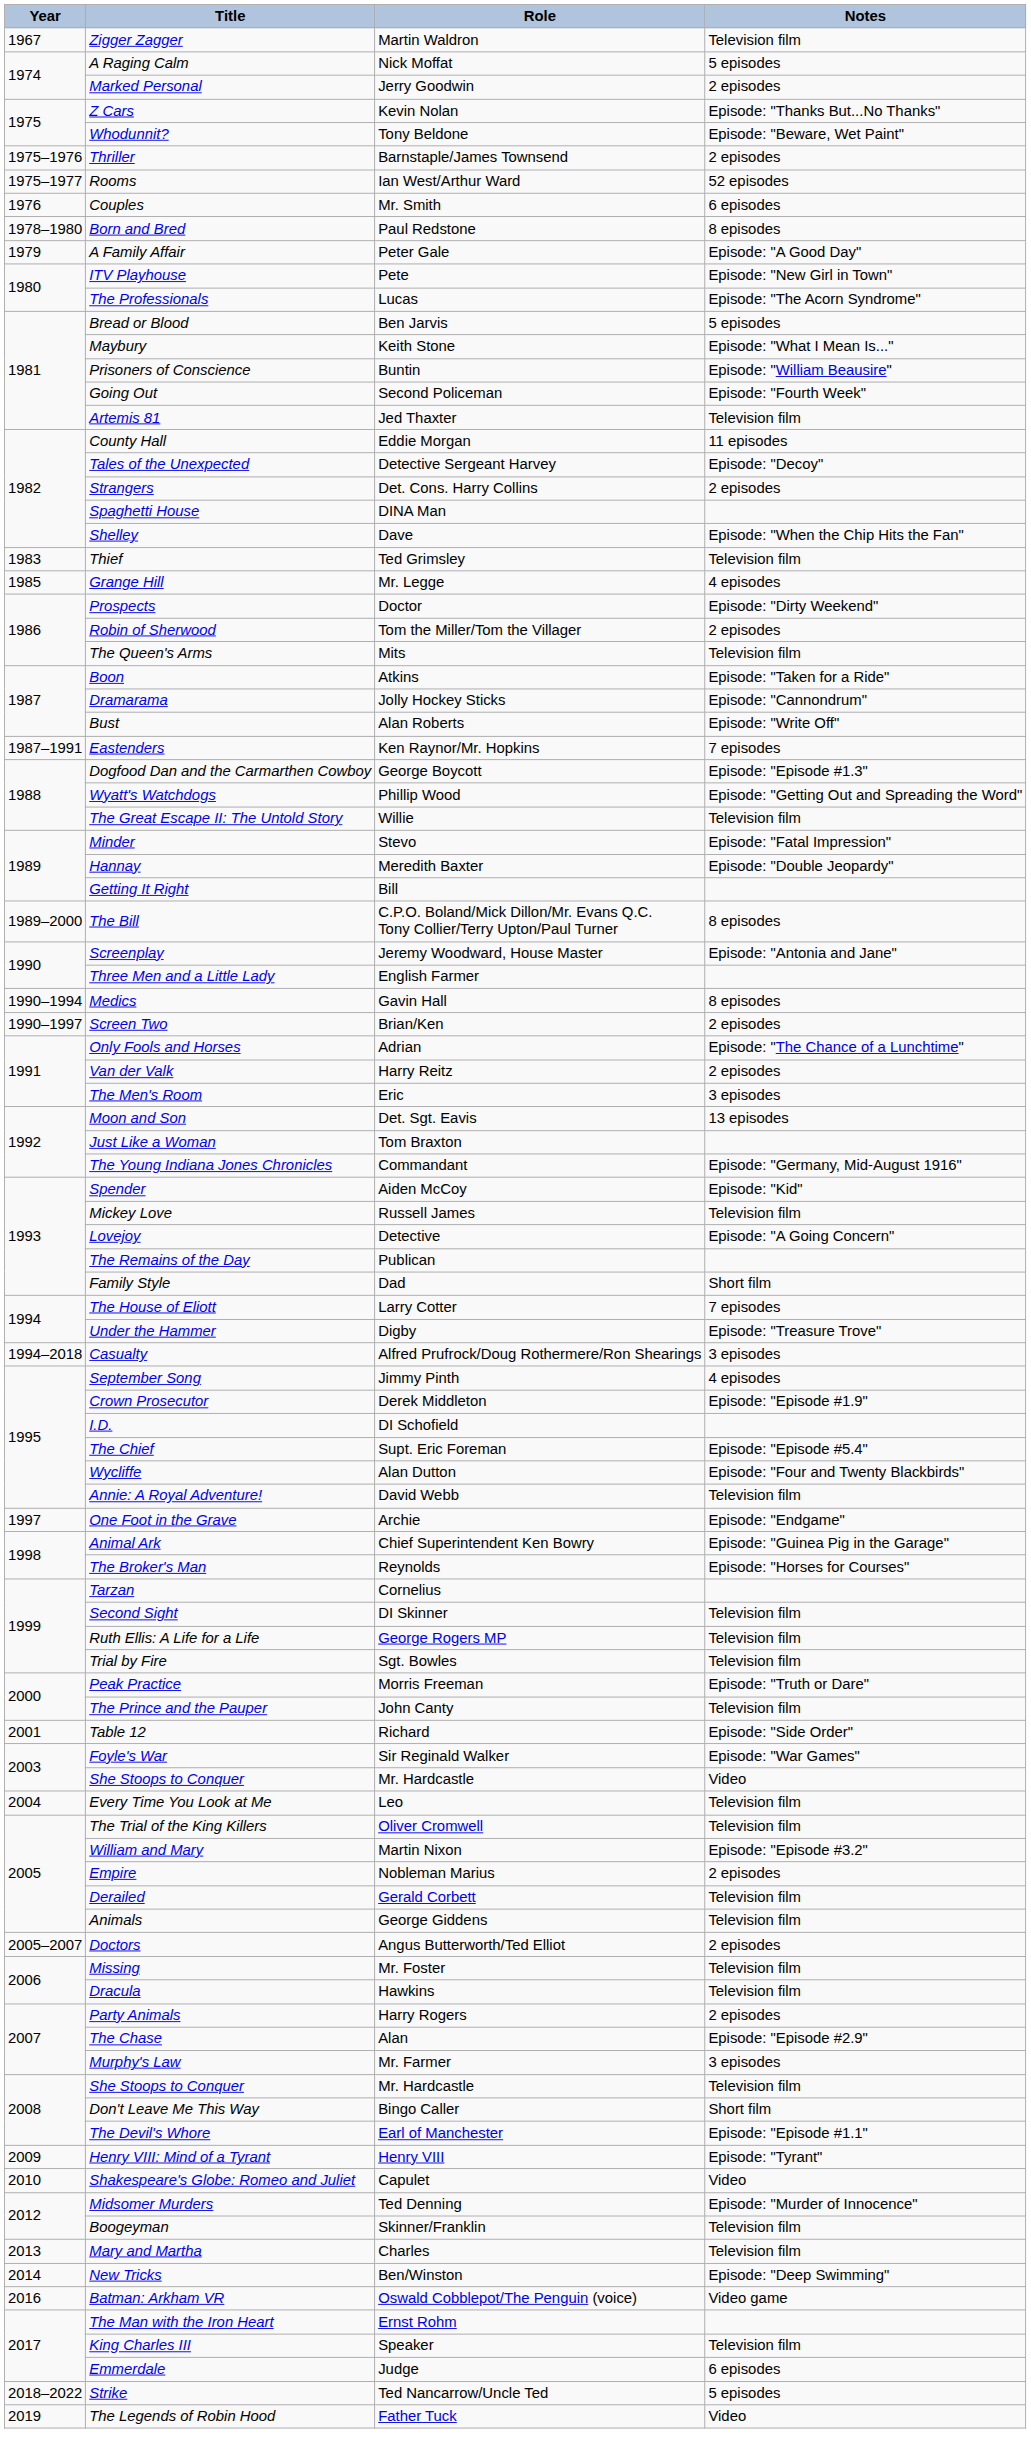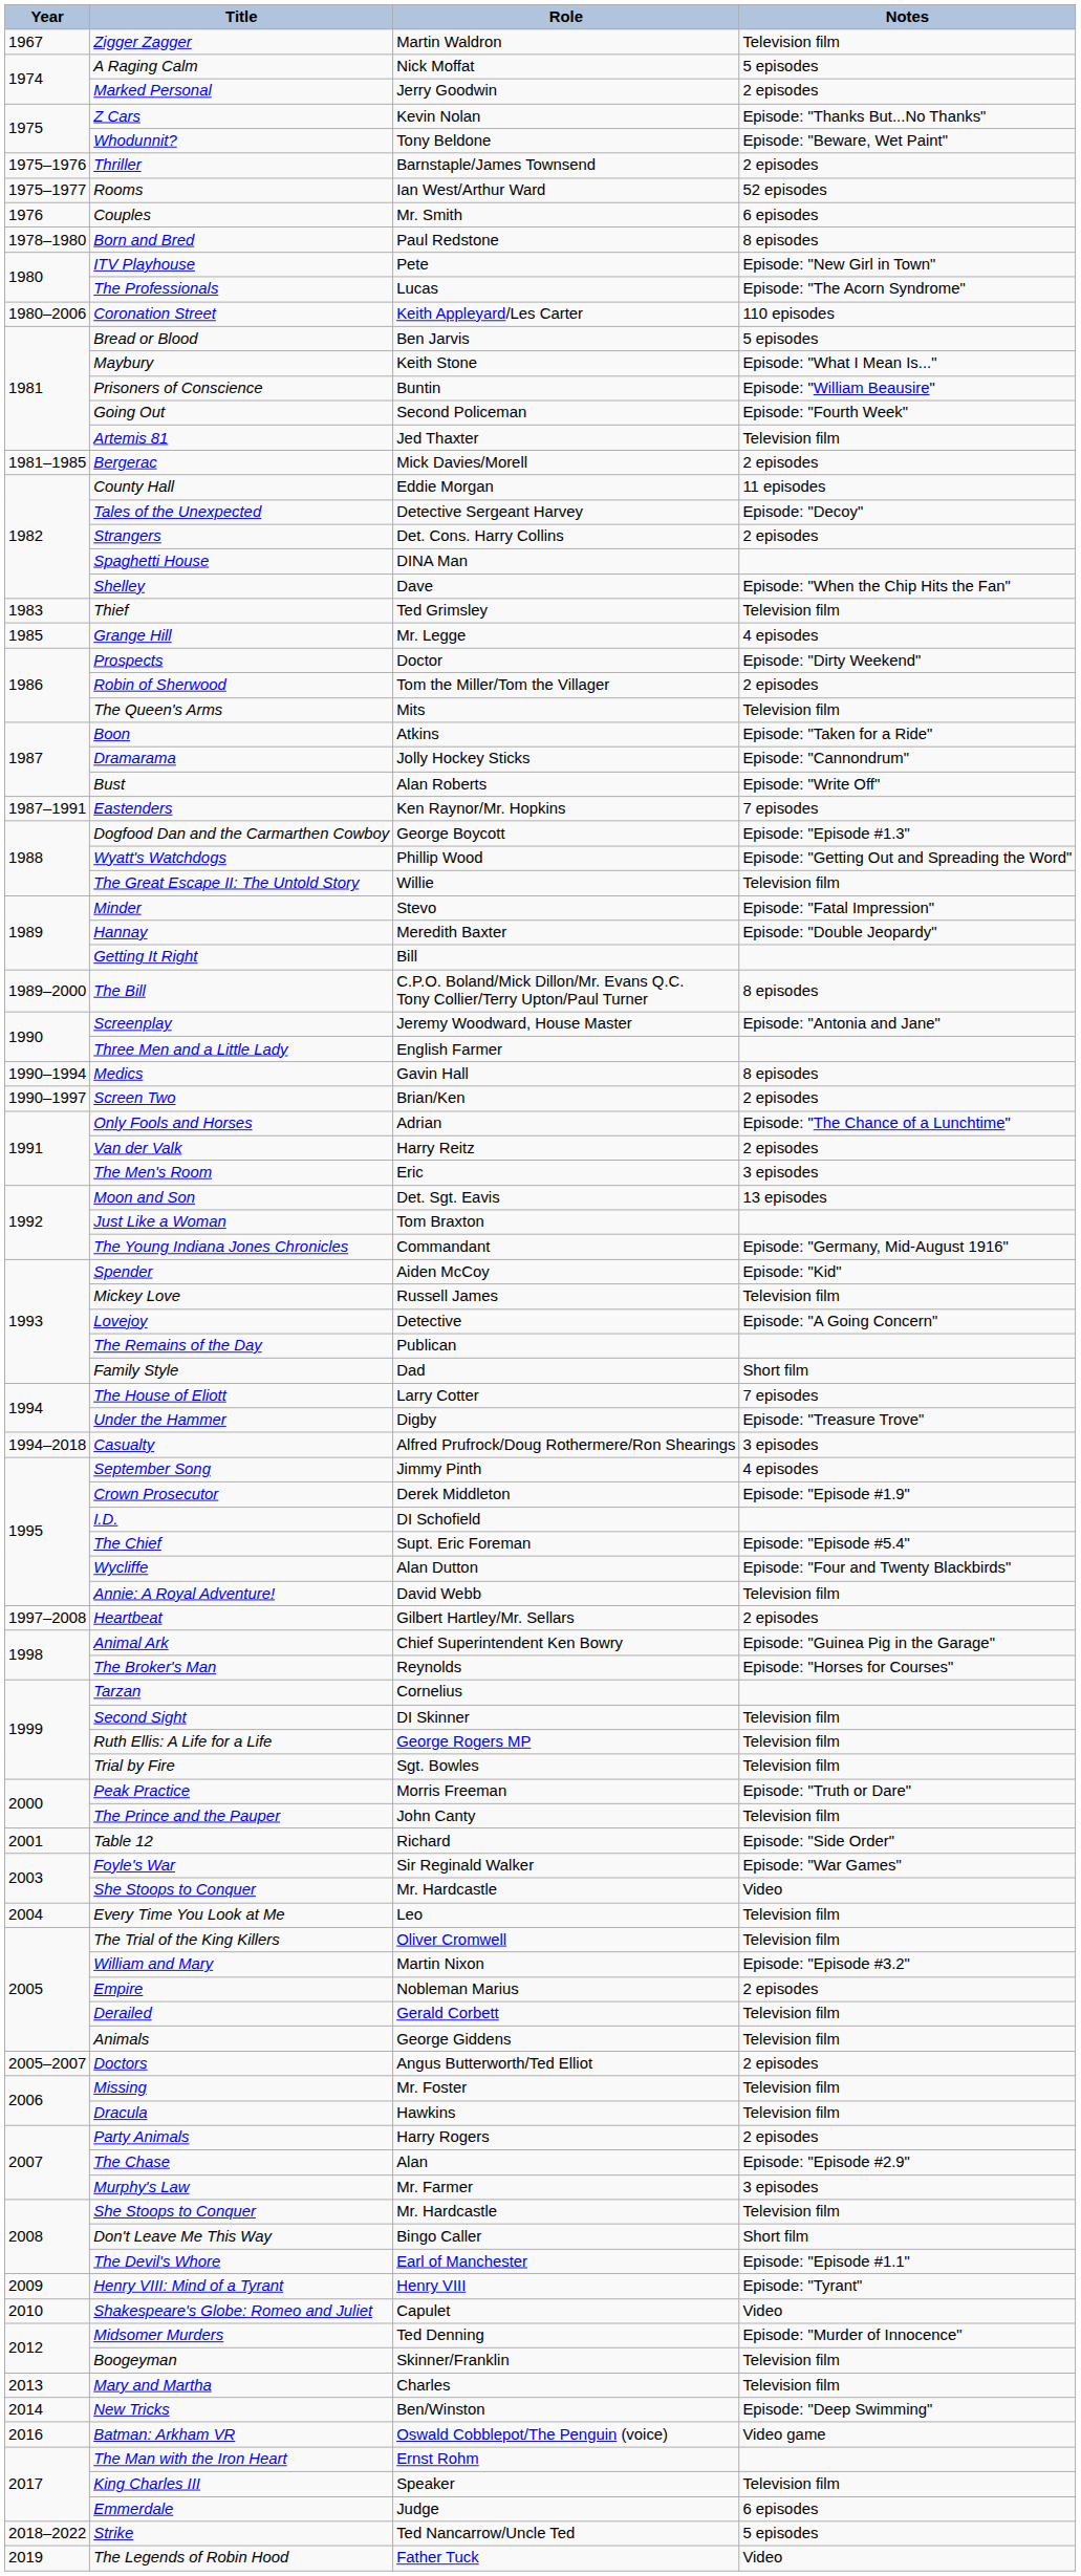 <table class="wikitable">
 <tr>
 <th style="background:#B0C4DE;">Year</th>
 <th style="background:#B0C4DE;">Title</th>
 <th style="background:#B0C4DE;">Role</th>
 <th style="background:#B0C4DE;">Notes</th>
 </tr>
 <tr>
 <td rowspan="1">1967</td>
 <td><em><a href='#'>Zigger Zagger</a></em></td>
 <td>Martin Waldron</td>
 <td>Television film</td>
 </tr>
 <tr>
 <td rowspan="2">1974</td>
 <td><em>A Raging Calm</em></td>
 <td>Nick Moffat</td>
 <td>5 episodes</td>
 </tr>
 <tr>
 <td><em><a href='#'>Marked Personal</a></em></td>
 <td>Jerry Goodwin</td>
 <td>2 episodes</td>
 </tr>
 <tr>
 <td rowspan="2">1975</td>
 <td><a href='#'><em>Z Cars</em></a></td>
 <td>Kevin Nolan</td>
 <td>Episode: "Thanks But...No Thanks"</td>
 </tr>
 <tr>
 <td><a href='#'><em>Whodunnit?</em></a></td>
 <td>Tony Beldone</td>
 <td>Episode: "Beware, Wet Paint"</td>
 </tr>
 <tr>
 <td rowspan="1">1975–1976</td>
 <td><a href='#'><em>Thriller</em></a></td>
 <td>Barnstaple/James Townsend</td>
 <td>2 episodes</td>
 </tr>
 <tr>
 <td rowspan="1">1975–1977</td>
 <td><em>Rooms</em></td>
 <td>Ian West/Arthur Ward</td>
 <td>52 episodes</td>
 </tr>
 <tr>
 <td rowspan="1">1976</td>
 <td><em>Couples</em></td>
 <td>Mr. Smith</td>
 <td>6 episodes</td>
 </tr>
 <tr>
 <td rowspan="1">1978–1980</td>
 <td><em><a href='#'>Born and Bred</a></em></td>
 <td>Paul Redstone</td>
 <td>8 episodes</td>
 </tr>
 <tr>
-<td rowspan="1">1979</td>
-<td><em>A Family Affair</em></td>
-<td>Peter Gale</td>
-<td>Episode: "A Good Day"</td>
-</tr>
-<tr>
 <td rowspan="2">1980</td>
 <td><a href='#'><em>ITV Playhouse</em></a></td>
 <td>Pete</td>
 <td>Episode: "New Girl in Town"</td>
 </tr>
 <tr>
 <td><a href='#'><em>The Professionals</em></a></td>
 <td>Lucas</td>
 <td>Episode: "The Acorn Syndrome"</td>
+</tr>
+<tr>
+<td rowspan="1">1980–2006</td>
+<td><em><a href='#'>Coronation Street</a></em></td>
+<td><a href='#'>Keith Appleyard</a>/Les Carter</td>
+<td>110 episodes</td>
 </tr>
 <tr>
 <td rowspan="5">1981</td>
 <td><em>Bread or Blood</em></td>
 <td>Ben Jarvis</td>
 <td>5 episodes</td>
 </tr>
 <tr>
 <td><em>Maybury</em></td>
 <td>Keith Stone</td>
 <td>Episode: "What I Mean Is..."</td>
 </tr>
 <tr>
 <td><em>Prisoners of Conscience</em></td>
 <td>Buntin</td>
 <td>Episode: "<a href='#'>William Beausire</a>"</td>
 </tr>
 <tr>
 <td><em>Going Out</em></td>
 <td>Second Policeman</td>
 <td>Episode: "Fourth Week"</td>
 </tr>
 <tr>
 <td><em><a href='#'>Artemis 81</a></em></td>
 <td>Jed Thaxter</td>
 <td>Television film</td>
+</tr>
+<tr>
+<td rowspan="1">1981–1985</td>
+<td><a href='#'><em>Bergerac</em></a></td>
+<td>Mick Davies/Morell</td>
+<td>2 episodes</td>
 </tr>
 <tr>
 <td rowspan="5">1982</td>
 <td><em>County Hall</em></td>
 <td>Eddie Morgan</td>
 <td>11 episodes</td>
 </tr>
 <tr>
 <td><a href='#'><em>Tales of the Unexpected</em></a></td>
 <td>Detective Sergeant Harvey</td>
 <td>Episode: "Decoy"</td>
 </tr>
 <tr>
 <td><a href='#'><em>Strangers</em></a></td>
 <td>Det. Cons. Harry Collins</td>
 <td>2 episodes</td>
 </tr>
 <tr>
 <td><em><a href='#'>Spaghetti House</a></em></td>
 <td>DINA Man</td>
 <td></td>
 </tr>
 <tr>
 <td><a href='#'><em>Shelley</em></a></td>
 <td>Dave</td>
 <td>Episode: "When the Chip Hits the Fan"</td>
 </tr>
 <tr>
 <td rowspan="1">1983</td>
 <td><em>Thief</em></td>
 <td>Ted Grimsley</td>
 <td>Television film</td>
 </tr>
 <tr>
 <td rowspan="1">1985</td>
 <td><em><a href='#'>Grange Hill</a></em></td>
 <td>Mr. Legge</td>
 <td>4 episodes</td>
 </tr>
 <tr>
 <td rowspan="3">1986</td>
 <td><a href='#'><em>Prospects</em></a></td>
 <td>Doctor</td>
 <td>Episode: "Dirty Weekend"</td>
 </tr>
 <tr>
 <td><em><a href='#'>Robin of Sherwood</a></em></td>
 <td>Tom the Miller/Tom the Villager</td>
 <td>2 episodes</td>
 </tr>
 <tr>
 <td><em>The Queen's Arms</em></td>
 <td>Mits</td>
 <td>Television film</td>
 </tr>
 <tr>
 <td rowspan="3">1987</td>
 <td><a href='#'><em>Boon</em></a></td>
 <td>Atkins</td>
 <td>Episode: "Taken for a Ride"</td>
 </tr>
 <tr>
 <td><a href='#'><em>Dramarama</em></a></td>
 <td>Jolly Hockey Sticks</td>
 <td>Episode: "Cannondrum"</td>
 </tr>
 <tr>
 <td><em>Bust</em></td>
 <td>Alan Roberts</td>
 <td>Episode: "Write Off"</td>
 </tr>
 <tr>
 <td rowspan="1">1987–1991</td>
 <td><a href='#'><em>Eastenders</em></a></td>
 <td>Ken Raynor/Mr. Hopkins</td>
 <td>7 episodes</td>
 </tr>
 <tr>
 <td rowspan="3">1988</td>
 <td><em>Dogfood Dan and the Carmarthen Cowboy</em></td>
 <td>George Boycott</td>
 <td>Episode: "Episode #1.3"</td>
 </tr>
 <tr>
 <td><em><a href='#'>Wyatt's Watchdogs</a></em></td>
 <td>Phillip Wood</td>
 <td>Episode: "Getting Out and Spreading the Word"</td>
 </tr>
 <tr>
 <td><em><a href='#'>The Great Escape II: The Untold Story</a></em></td>
 <td>Willie</td>
 <td>Television film</td>
 </tr>
 <tr>
 <td rowspan="3">1989</td>
 <td><a href='#'><em>Minder</em></a></td>
 <td>Stevo</td>
 <td>Episode: "Fatal Impression"</td>
 </tr>
 <tr>
 <td><a href='#'><em>Hannay</em></a></td>
 <td>Meredith Baxter</td>
 <td>Episode: "Double Jeopardy"</td>
 </tr>
 <tr>
 <td><a href='#'><em>Getting It Right</em></a></td>
 <td>Bill</td>
 <td></td>
 </tr>
 <tr>
 <td rowspan="1">1989–2000</td>
 <td><em><a href='#'>The Bill</a></em></td>
 <td>C.P.O. Boland/Mick Dillon/Mr. Evans Q.C.<br>Tony Collier/Terry Upton/Paul Turner<br></td>
 <td>8 episodes</td>
 </tr>
 <tr>
 <td rowspan="2">1990</td>
 <td><a href='#'><em>Screenplay</em></a></td>
 <td>Jeremy Woodward, House Master</td>
 <td>Episode: "Antonia and Jane"</td>
 </tr>
 <tr>
 <td><em><a href='#'>Three Men and a Little Lady</a></em></td>
 <td>English Farmer</td>
 <td></td>
 </tr>
 <tr>
 <td rowspan="1">1990–1994</td>
 <td><a href='#'><em>Medics</em></a></td>
 <td>Gavin Hall</td>
 <td>8 episodes</td>
 </tr>
 <tr>
 <td rowspan="1">1990–1997</td>
 <td><em><a href='#'>Screen Two</a></em></td>
 <td>Brian/Ken</td>
 <td>2 episodes</td>
 </tr>
 <tr>
 <td rowspan="3">1991</td>
 <td><em><a href='#'>Only Fools and Horses</a></em></td>
 <td>Adrian</td>
 <td>Episode: "<a href='#'>The Chance of a Lunchtime</a>"</td>
 </tr>
 <tr>
 <td><em><a href='#'>Van der Valk</a></em></td>
 <td>Harry Reitz</td>
 <td>2 episodes</td>
 </tr>
 <tr>
 <td><em><a href='#'>The Men's Room</a></em></td>
 <td>Eric</td>
 <td>3 episodes</td>
 </tr>
 <tr>
 <td rowspan="3">1992</td>
 <td><em><a href='#'>Moon and Son</a></em></td>
 <td>Det. Sgt. Eavis</td>
 <td>13 episodes</td>
 </tr>
 <tr>
 <td><a href='#'><em>Just Like a Woman</em></a></td>
 <td>Tom Braxton</td>
 <td></td>
 </tr>
 <tr>
 <td><em><a href='#'>The Young Indiana Jones Chronicles</a></em></td>
 <td>Commandant</td>
 <td>Episode: "Germany, Mid-August 1916"</td>
 </tr>
 <tr>
 <td rowspan="5">1993</td>
 <td><em><a href='#'>Spender</a></em></td>
 <td>Aiden McCoy</td>
 <td>Episode: "Kid"</td>
 </tr>
 <tr>
 <td><em>Mickey Love</em></td>
 <td>Russell James</td>
 <td>Television film</td>
 </tr>
 <tr>
 <td><em><a href='#'>Lovejoy</a></em></td>
 <td>Detective</td>
 <td>Episode: "A Going Concern"</td>
 </tr>
 <tr>
 <td><a href='#'><em>The Remains of the Day</em></a></td>
 <td>Publican</td>
 <td></td>
 </tr>
 <tr>
 <td><em>Family Style</em></td>
 <td>Dad</td>
 <td>Short film</td>
 </tr>
 <tr>
 <td rowspan="2">1994</td>
 <td><em><a href='#'>The House of Eliott</a></em></td>
 <td>Larry Cotter</td>
 <td>7 episodes</td>
 </tr>
 <tr>
 <td><em><a href='#'>Under the Hammer</a></em></td>
 <td>Digby</td>
 <td>Episode: "Treasure Trove"</td>
 </tr>
 <tr>
 <td rowspan="1">1994–2018</td>
 <td><a href='#'><em>Casualty</em></a></td>
 <td>Alfred Prufrock/Doug Rothermere/Ron Shearings</td>
 <td>3 episodes</td>
 </tr>
 <tr>
 <td rowspan="6">1995</td>
 <td><a href='#'><em>September Song</em></a></td>
 <td>Jimmy Pinth</td>
 <td>4 episodes</td>
 </tr>
 <tr>
 <td><a href='#'><em>Crown Prosecutor</em></a></td>
 <td>Derek Middleton</td>
 <td>Episode: "Episode #1.9"</td>
 </tr>
 <tr>
 <td><a href='#'><em>I.D.</em></a></td>
 <td>DI Schofield</td>
 <td></td>
 </tr>
 <tr>
 <td><a href='#'><em>The Chief</em></a></td>
 <td>Supt. Eric Foreman</td>
 <td>Episode: "Episode #5.4"</td>
 </tr>
 <tr>
 <td><a href='#'><em>Wycliffe</em></a></td>
 <td>Alan Dutton</td>
 <td>Episode: "Four and Twenty Blackbirds"</td>
 </tr>
 <tr>
 <td><em><a href='#'>Annie: A Royal Adventure!</a></em></td>
 <td>David Webb</td>
 <td>Television film</td>
 </tr>
 <tr>
-<td rowspan="1">1997</td>
-<td><em><a href='#'>One Foot in the Grave</a></em></td>
-<td>Archie</td>
-<td>Episode: "Endgame"</td>
+<td rowspan="1">1997–2008</td>
+<td><a href='#'><em>Heartbeat</em></a></td>
+<td>Gilbert Hartley/Mr. Sellars</td>
+<td>2 episodes</td>
 </tr>
 <tr>
 <td rowspan="2">1998</td>
 <td><em><a href='#'>Animal Ark</a></em></td>
 <td>Chief Superintendent Ken Bowry</td>
 <td>Episode: "Guinea Pig in the Garage"</td>
 </tr>
 <tr>
 <td><em><a href='#'>The Broker's Man</a></em></td>
 <td>Reynolds</td>
 <td>Episode: "Horses for Courses"</td>
 </tr>
 <tr>
 <td rowspan="4">1999</td>
 <td><a href='#'><em>Tarzan</em></a></td>
 <td>Cornelius</td>
 <td></td>
 </tr>
 <tr>
 <td><a href='#'><em>Second Sight</em></a></td>
 <td>DI Skinner</td>
 <td>Television film</td>
 </tr>
 <tr>
 <td><em>Ruth Ellis: A Life for a Life</em></td>
 <td><a href='#'>George Rogers MP</a></td>
 <td>Television film</td>
 </tr>
 <tr>
 <td><em>Trial by Fire</em></td>
 <td>Sgt. Bowles</td>
 <td>Television film</td>
 </tr>
 <tr>
 <td rowspan="2">2000</td>
 <td><em><a href='#'>Peak Practice</a></em></td>
 <td>Morris Freeman</td>
 <td>Episode: "Truth or Dare"</td>
 </tr>
 <tr>
 <td><a href='#'><em>The Prince and the Pauper</em></a></td>
 <td>John Canty</td>
 <td>Television film</td>
 </tr>
 <tr>
 <td rowspan="1">2001</td>
 <td><em>Table 12</em></td>
 <td>Richard</td>
 <td>Episode: "Side Order"</td>
 </tr>
 <tr>
 <td rowspan="2">2003</td>
 <td><em><a href='#'>Foyle's War</a></em></td>
 <td>Sir Reginald Walker</td>
 <td>Episode: "War Games"</td>
 </tr>
 <tr>
 <td><em><a href='#'>She Stoops to Conquer</a></em></td>
 <td>Mr. Hardcastle</td>
 <td>Video</td>
 </tr>
 <tr>
 <td rowspan="1">2004</td>
 <td><em>Every Time You Look at Me</em></td>
 <td>Leo</td>
 <td>Television film</td>
 </tr>
 <tr>
 <td rowspan="5">2005</td>
 <td><em>The Trial of the King Killers</em></td>
 <td><a href='#'>Oliver Cromwell</a></td>
 <td>Television film</td>
 </tr>
 <tr>
 <td><a href='#'><em>William and Mary</em></a></td>
 <td>Martin Nixon</td>
 <td>Episode: "Episode #3.2"</td>
 </tr>
 <tr>
 <td><a href='#'><em>Empire</em></a></td>
 <td>Nobleman Marius</td>
 <td>2 episodes</td>
 </tr>
 <tr>
 <td><a href='#'><em>Derailed</em></a></td>
 <td><a href='#'>Gerald Corbett</a></td>
 <td>Television film</td>
 </tr>
 <tr>
 <td><em>Animals</em></td>
 <td>George Giddens</td>
 <td>Television film</td>
 </tr>
 <tr>
 <td rowspan="1">2005–2007</td>
 <td><a href='#'><em>Doctors</em></a></td>
 <td>Angus Butterworth/Ted Elliot</td>
 <td>2 episodes</td>
 </tr>
 <tr>
 <td rowspan="2">2006</td>
 <td><a href='#'><em>Missing</em></a></td>
 <td>Mr. Foster</td>
 <td>Television film</td>
 </tr>
 <tr>
 <td><a href='#'><em>Dracula</em></a></td>
 <td>Hawkins</td>
 <td>Television film</td>
 </tr>
 <tr>
 <td rowspan="3">2007</td>
 <td><a href='#'><em>Party Animals</em></a></td>
 <td>Harry Rogers</td>
 <td>2 episodes</td>
 </tr>
 <tr>
 <td><a href='#'><em>The Chase</em></a></td>
 <td>Alan</td>
 <td>Episode: "Episode #2.9"</td>
 </tr>
 <tr>
 <td><a href='#'><em>Murphy's Law</em></a></td>
 <td>Mr. Farmer</td>
 <td>3 episodes</td>
 </tr>
 <tr>
 <td rowspan="3">2008</td>
 <td><em><a href='#'>She Stoops to Conquer</a></em></td>
 <td>Mr. Hardcastle</td>
 <td>Television film</td>
 </tr>
 <tr>
 <td><em>Don't Leave Me This Way</em></td>
 <td>Bingo Caller</td>
 <td>Short film</td>
 </tr>
 <tr>
 <td><em><a href='#'>The Devil's Whore</a></em></td>
 <td><a href='#'>Earl of Manchester</a></td>
 <td>Episode: "Episode #1.1"</td>
 </tr>
 <tr>
 <td rowspan="1">2009</td>
 <td><a href='#'><em>Henry VIII: Mind of a Tyrant</em></a></td>
 <td><a href='#'>Henry VIII</a></td>
 <td>Episode: "Tyrant"</td>
 </tr>
 <tr>
 <td rowspan="1">2010</td>
 <td><a href='#'><em>Shakespeare's Globe: Romeo and Juliet</em></a></td>
 <td>Capulet</td>
 <td>Video</td>
 </tr>
 <tr>
 <td rowspan="2">2012</td>
 <td><em><a href='#'>Midsomer Murders</a></em></td>
 <td>Ted Denning</td>
 <td>Episode: "Murder of Innocence"</td>
 </tr>
 <tr>
 <td><em>Boogeyman</em></td>
 <td>Skinner/Franklin</td>
 <td>Television film</td>
 </tr>
 <tr>
 <td rowspan="1">2013</td>
 <td><a href='#'><em>Mary and Martha</em></a></td>
 <td>Charles</td>
 <td>Television film</td>
 </tr>
 <tr>
 <td rowspan="1">2014</td>
 <td><em><a href='#'>New Tricks</a></em></td>
 <td>Ben/Winston</td>
 <td>Episode: "Deep Swimming"</td>
 </tr>
 <tr>
 <td rowspan="1">2016</td>
 <td><em><a href='#'>Batman: Arkham VR</a></em></td>
 <td><a href='#'>Oswald Cobblepot/The Penguin</a> (voice)</td>
 <td>Video game</td>
 </tr>
 <tr>
 <td rowspan="3">2017</td>
 <td><a href='#'><em>The Man with the Iron Heart</em></a></td>
 <td><a href='#'>Ernst Rohm</a></td>
 <td></td>
 </tr>
 <tr>
 <td><a href='#'><em>King Charles III</em></a></td>
 <td>Speaker</td>
 <td>Television film</td>
 </tr>
 <tr>
 <td><em><a href='#'>Emmerdale</a></em></td>
 <td>Judge</td>
 <td>6 episodes</td>
 </tr>
 <tr>
 <td rowspan="1">2018–2022</td>
 <td><a href='#'><em>Strike</em></a></td>
 <td>Ted Nancarrow/Uncle Ted</td>
 <td>5 episodes</td>
 </tr>
 <tr>
 <td rowspan="1">2019</td>
 <td><em>The Legends of Robin Hood</em></td>
 <td><a href='#'>Father Tuck</a></td>
 <td>Video</td>
 </tr>
 </table>
